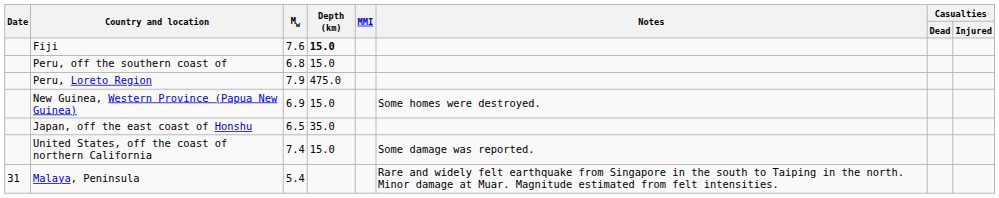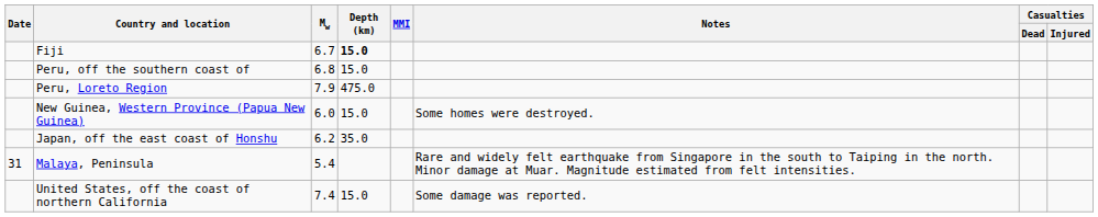 <table class="wikitable sortable sort-under" style="border:1px black; margin-left:1em;">
 <tr>
 <th rowspan="2"><small>Date</small></th>
 <th rowspan="2" style="width: 310px"><small>Country and location</small></th>
 <th rowspan="2"><small>M<sub>w</sub></small></th>
 <th rowspan="2"><small>Depth (km)</small></th>
 <th rowspan="2"><small><a href='#'>MMI</a></small></th>
 <th rowspan="2" class="unsortable"><small>Notes</small></th>
 <th colspan="2"><small>Casualties</small></th>
 </tr>
 <tr>
 <th><small>Dead</small></th>
 <th><small>Injured</small></th>
 </tr>
 <tr>
 <td></td>
 <td>Fiji</td>
-<td>7.6</td>
+<td>6.7</td>
 <td><strong>15.0</strong></td>
 <td></td>
 <td></td>
 <td></td>
 <td></td>
 </tr>
 <tr>
 <td></td>
 <td>Peru, off the southern coast of</td>
 <td>6.8</td>
 <td>15.0</td>
 <td></td>
 <td></td>
 <td></td>
 <td></td>
 </tr>
 <tr>
 <td></td>
 <td>Peru, <a href='#'>Loreto Region</a></td>
 <td>7.9</td>
 <td>475.0</td>
 <td></td>
 <td></td>
 <td></td>
 <td></td>
 </tr>
 <tr>
 <td></td>
 <td>New Guinea, <a href='#'>Western Province (Papua New Guinea)</a></td>
-<td>6.9</td>
+<td>6.0</td>
 <td>15.0</td>
 <td></td>
 <td>Some homes were destroyed.</td>
 <td></td>
 <td></td>
 </tr>
 <tr>
 <td></td>
 <td>Japan, off the east coast of <a href='#'>Honshu</a></td>
-<td>6.5</td>
+<td>6.2</td>
 <td>35.0</td>
 <td></td>
 <td></td>
+<td></td>
+<td></td>
+</tr>
+<tr>
+<td>31</td>
+<td> <a href='#'>Malaya</a>, Peninsula</td>
+<td>5.4</td>
+<td></td>
+<td></td>
+<td>Rare and widely felt earthquake from Singapore in the south to Taiping in the north. Minor damage at Muar. Magnitude estimated from felt intensities.</td>
 <td></td>
 <td></td>
 </tr>
 <tr>
 <td></td>
 <td>United States, off the coast of northern California</td>
 <td>7.4</td>
 <td>15.0</td>
 <td></td>
 <td>Some damage was reported.</td>
 <td></td>
 <td></td>
 </tr>
-<tr>
-<td>31</td>
-<td> <a href='#'>Malaya</a>, Peninsula</td>
-<td>5.4</td>
-<td></td>
-<td></td>
-<td>Rare and widely felt earthquake from Singapore in the south to Taiping in the north. Minor damage at Muar. Magnitude estimated from felt intensities.</td>
-<td></td>
-<td></td>
-</tr>
 </table>
